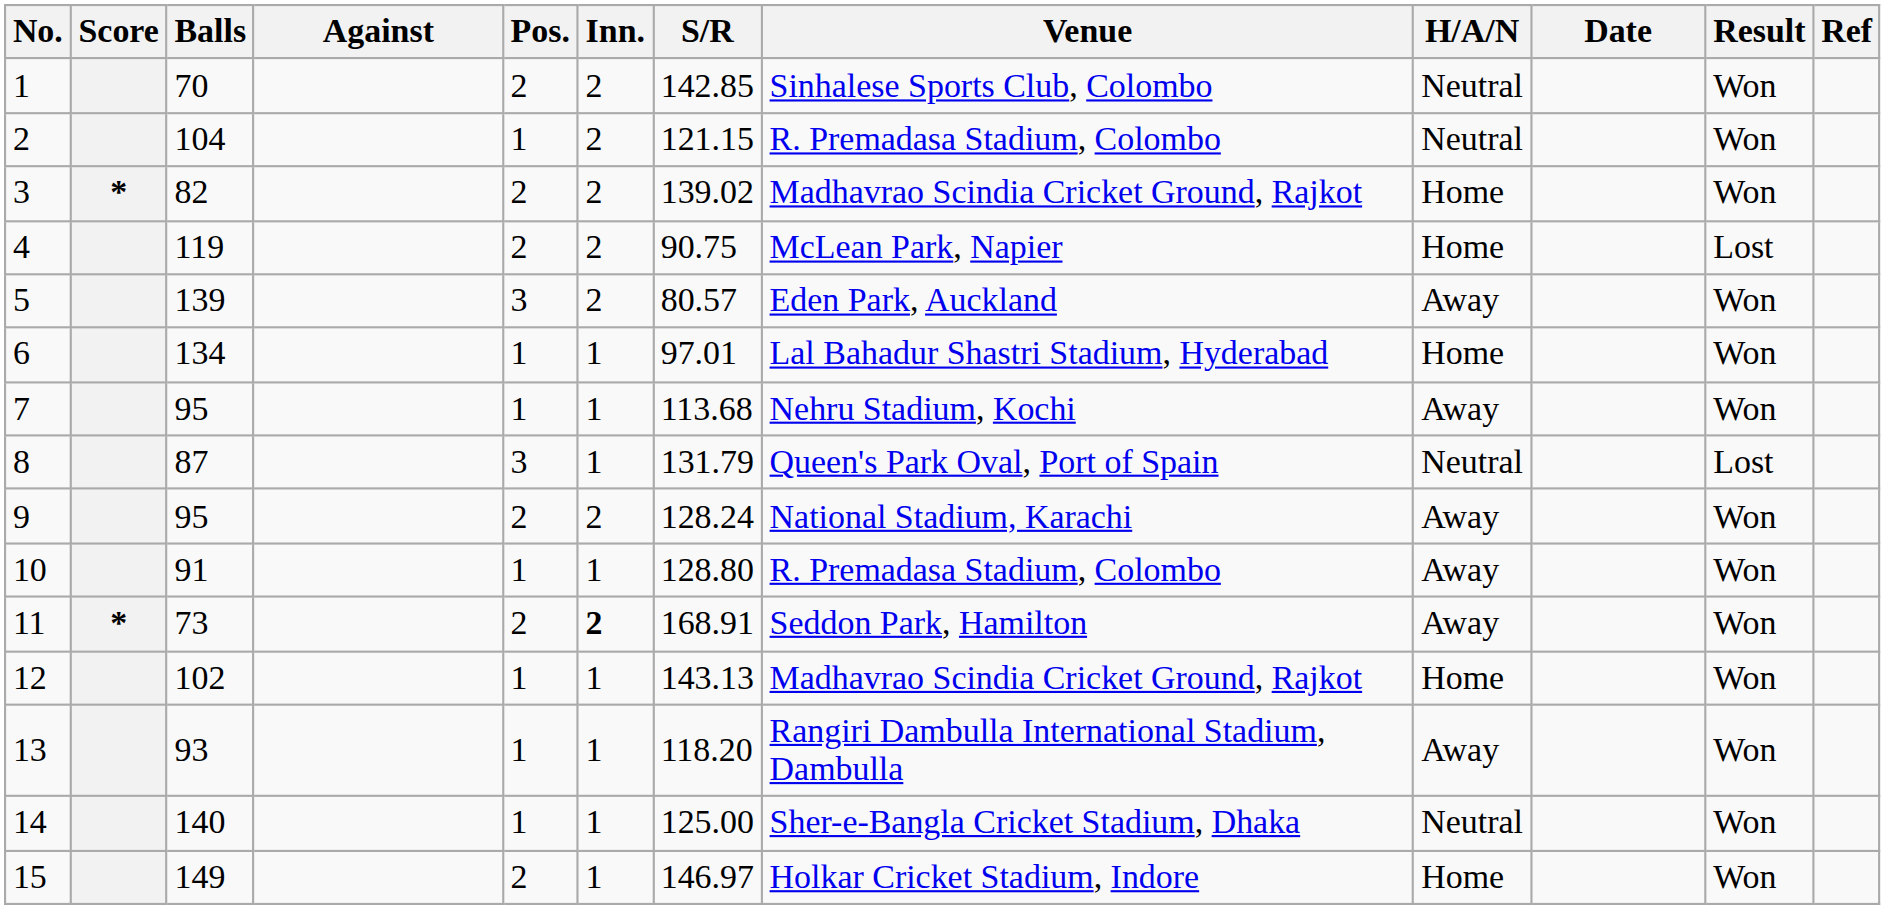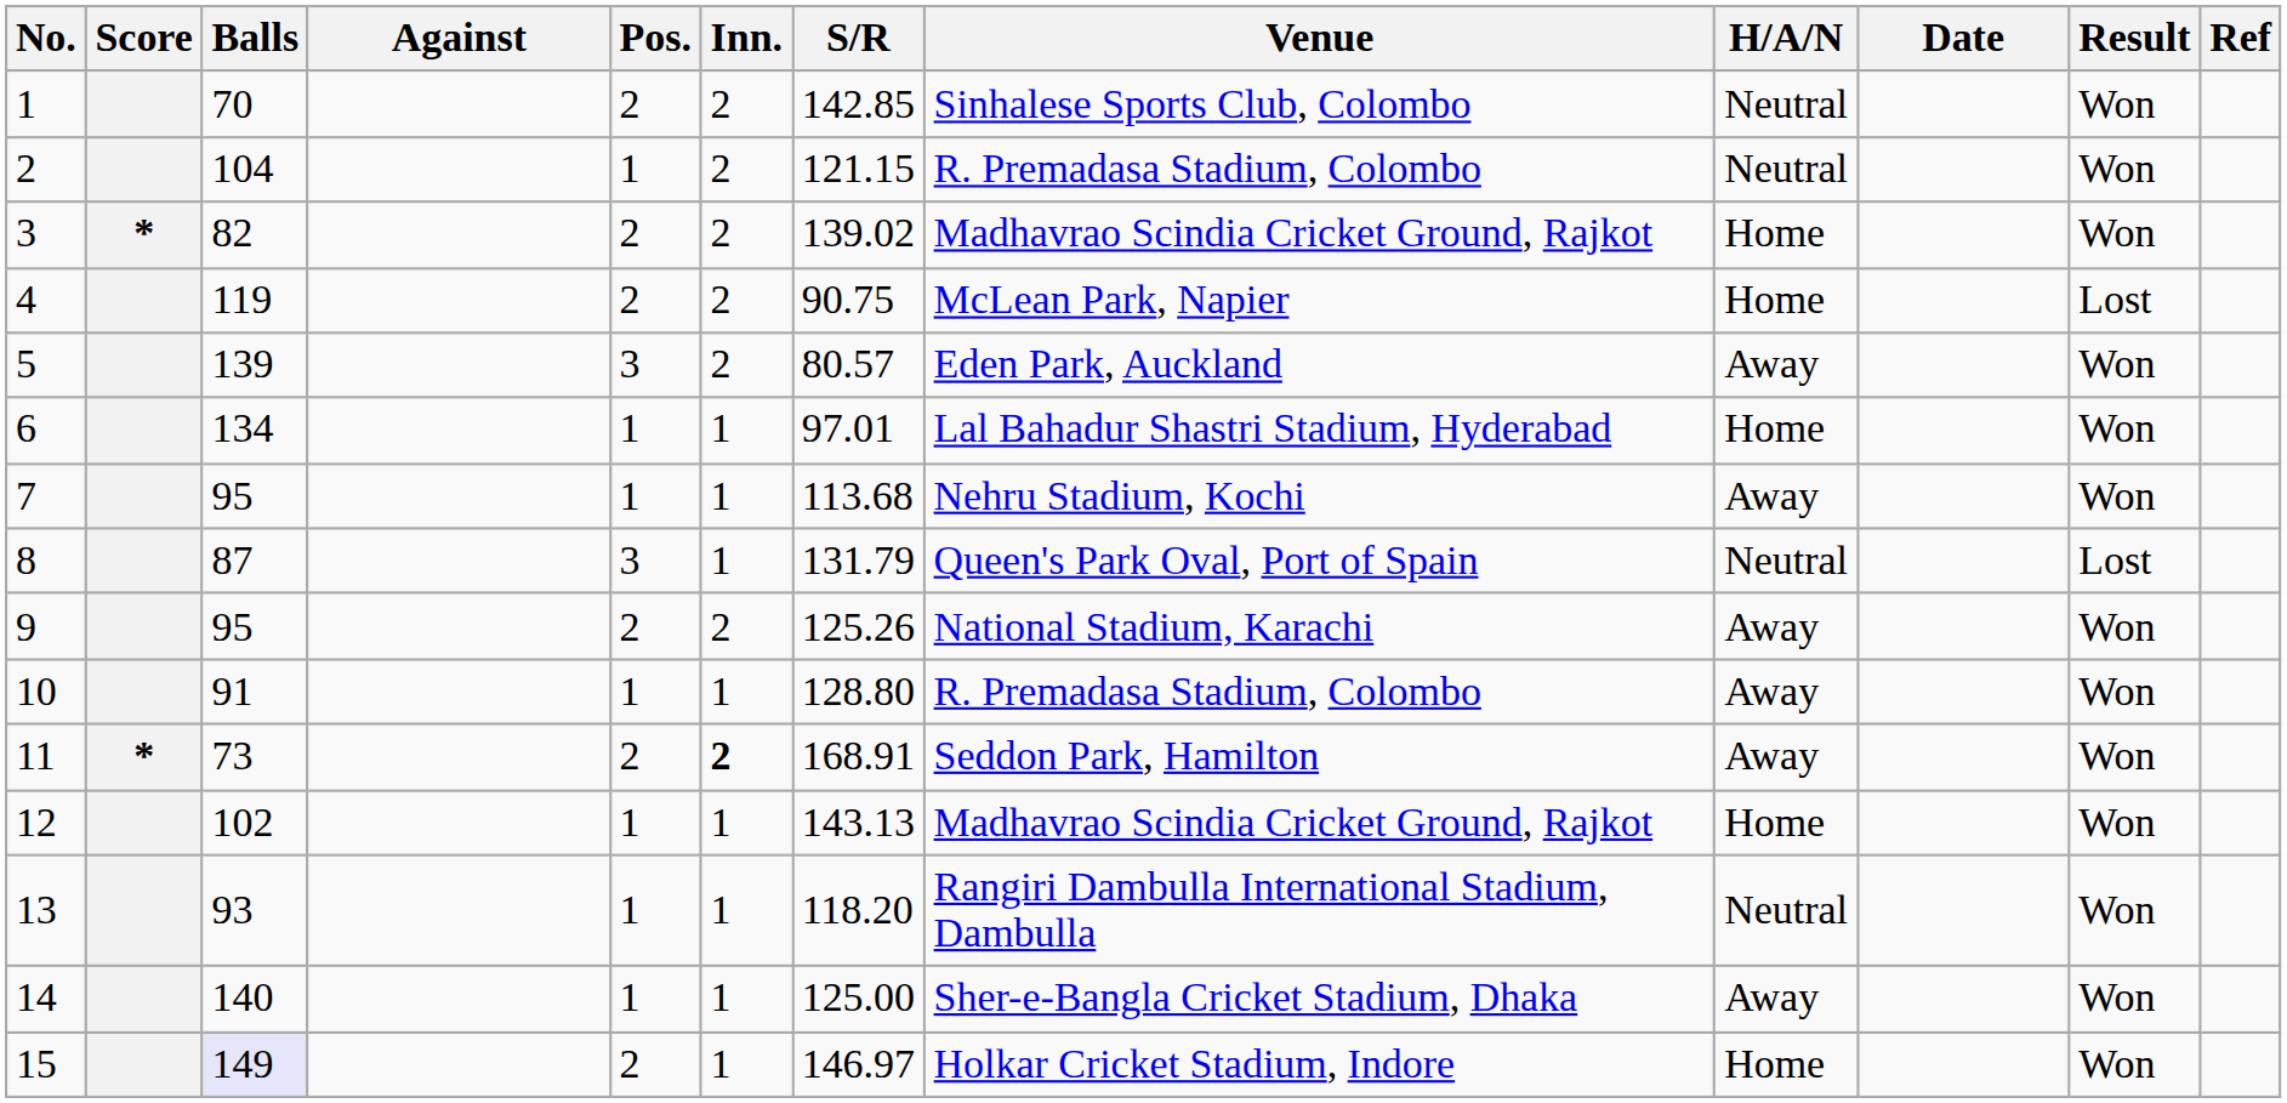 <table class="wikitable plainrowheaders sortable">
 <tr>
 <th scope="col;" style="width:10px">No.</th>
 <th scope="col;" style="width:30px">Score</th>
 <th scope="col;" style="width:30px">Balls</th>
 <th scope="col;" style="width:110px">Against</th>
 <th scope="col;" style="width:10px">Pos.</th>
 <th scope="col;" style="width:10px">Inn.</th>
 <th scope="col;" style="width:40px">S/R</th>
 <th scope="col;" style="width:300px">Venue</th>
 <th scope="col;" style="width:40px">H/A/N</th>
 <th scope="col;" style="width:75px">Date</th>
 <th scope="col;" style="width:40px">Result</th>
 <th scope="col;" class="unsortable">Ref</th>
 </tr>
 <tr>
 <td>1</td>
 <th scope="row"> </th>
 <td>70</td>
 <td></td>
 <td>2</td>
 <td>2</td>
 <td>142.85</td>
 <td><a href='#'>Sinhalese Sports Club</a>, <a href='#'>Colombo</a></td>
 <td>Neutral</td>
 <td></td>
 <td>Won</td>
 <td></td>
 </tr>
 <tr>
 <td>2</td>
 <th scope="row"> </th>
 <td>104</td>
 <td></td>
 <td>1</td>
 <td>2</td>
 <td>121.15</td>
 <td><a href='#'>R. Premadasa Stadium</a>, <a href='#'>Colombo</a></td>
 <td>Neutral</td>
 <td></td>
 <td>Won</td>
 <td></td>
 </tr>
 <tr>
 <td>3</td>
 <th scope="row">* </th>
 <td>82</td>
 <td></td>
 <td>2</td>
 <td>2</td>
 <td>139.02</td>
 <td><a href='#'>Madhavrao Scindia Cricket Ground</a>, <a href='#'>Rajkot</a></td>
 <td>Home</td>
 <td></td>
 <td>Won</td>
 <td></td>
 </tr>
 <tr>
 <td>4</td>
 <th scope="row"> </th>
 <td>119</td>
 <td></td>
 <td>2</td>
 <td>2</td>
 <td>90.75</td>
 <td><a href='#'>McLean Park</a>, <a href='#'>Napier</a></td>
 <td>Home</td>
 <td></td>
 <td>Lost</td>
 <td></td>
 </tr>
 <tr>
 <td>5</td>
 <th scope="row"> </th>
 <td>139</td>
 <td></td>
 <td>3</td>
 <td>2</td>
 <td>80.57</td>
 <td><a href='#'>Eden Park</a>, <a href='#'>Auckland</a></td>
 <td>Away</td>
 <td></td>
 <td>Won</td>
 <td></td>
 </tr>
 <tr>
 <td>6</td>
 <th scope="row"> </th>
 <td>134</td>
 <td></td>
 <td>1</td>
 <td>1</td>
 <td>97.01</td>
 <td><a href='#'>Lal Bahadur Shastri Stadium</a>, <a href='#'>Hyderabad</a></td>
 <td>Home</td>
 <td></td>
 <td>Won</td>
 <td></td>
 </tr>
 <tr>
 <td>7</td>
 <th scope="row"> </th>
 <td>95</td>
 <td></td>
 <td>1</td>
 <td>1</td>
 <td>113.68</td>
 <td><a href='#'>Nehru Stadium</a>, <a href='#'>Kochi</a></td>
 <td>Away</td>
 <td></td>
 <td>Won</td>
 <td></td>
 </tr>
 <tr>
 <td>8</td>
 <th scope="row"> </th>
 <td>87</td>
 <td></td>
 <td>3</td>
 <td>1</td>
 <td>131.79</td>
 <td><a href='#'>Queen's Park Oval</a>, <a href='#'>Port of Spain</a></td>
 <td>Neutral</td>
 <td></td>
 <td>Lost</td>
 <td></td>
 </tr>
 <tr>
 <td>9</td>
 <th scope="row"></th>
 <td>95</td>
 <td></td>
 <td>2</td>
 <td>2</td>
-<td>128.24</td>
+<td>125.26</td>
 <td><a href='#'>National Stadium, Karachi</a></td>
 <td>Away</td>
 <td></td>
 <td>Won</td>
 <td></td>
 </tr>
 <tr>
 <td>10</td>
 <th scope="row"></th>
 <td>91</td>
 <td></td>
 <td>1</td>
 <td>1</td>
 <td>128.80</td>
 <td><a href='#'>R. Premadasa Stadium</a>, <a href='#'>Colombo</a></td>
 <td>Away</td>
 <td></td>
 <td>Won</td>
 <td></td>
 </tr>
 <tr>
 <td>11</td>
 <th scope="row">* </th>
 <td>73</td>
 <td></td>
 <td>2</td>
 <td><strong>2</strong></td>
 <td>168.91</td>
 <td><a href='#'>Seddon Park</a>, <a href='#'>Hamilton</a></td>
 <td>Away</td>
 <td></td>
 <td>Won</td>
 <td></td>
 </tr>
 <tr>
 <td>12</td>
 <th scope="row"> </th>
 <td>102</td>
 <td></td>
 <td>1</td>
 <td>1</td>
 <td>143.13</td>
 <td><a href='#'>Madhavrao Scindia Cricket Ground</a>, <a href='#'>Rajkot</a></td>
 <td>Home</td>
 <td></td>
 <td>Won</td>
 <td></td>
 </tr>
 <tr>
 <td>13</td>
 <th scope="row"> </th>
 <td>93</td>
 <td></td>
 <td>1</td>
 <td>1</td>
 <td>118.20</td>
 <td><a href='#'>Rangiri Dambulla International Stadium</a>, <a href='#'>Dambulla</a></td>
-<td>Away</td>
+<td>Neutral</td>
 <td></td>
 <td>Won</td>
 <td></td>
 </tr>
 <tr>
 <td>14</td>
 <th scope="row"> </th>
 <td>140</td>
 <td></td>
 <td>1</td>
 <td>1</td>
 <td>125.00</td>
 <td><a href='#'>Sher-e-Bangla Cricket Stadium</a>, <a href='#'>Dhaka</a></td>
-<td>Neutral</td>
+<td>Away</td>
 <td></td>
 <td>Won</td>
 <td></td>
 </tr>
 <tr>
 <td>15</td>
 <th scope="row">  </th>
-<td>149</td>
+<td style="background: lavender;">149</td>
 <td></td>
 <td>2</td>
 <td>1</td>
 <td>146.97</td>
 <td><a href='#'>Holkar Cricket Stadium</a>, <a href='#'>Indore</a></td>
 <td>Home</td>
 <td></td>
 <td>Won</td>
 <td></td>
 </tr>
 </table>
